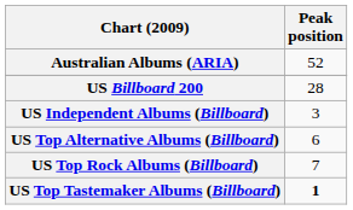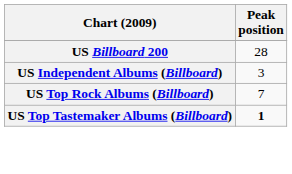 <table class="wikitable sortable plainrowheaders" style="text-align:center">
 <tr>
 <th scope="col">Chart (2009)</th>
 <th scope="col">Peak<br>position</th>
-</tr>
-<tr>
-<th scope="row">Australian Albums (<a href='#'>ARIA</a>)</th>
-<td>52</td>
 </tr>
 <tr>
 </tr>
 <tr>
 </tr>
 <tr>
 </tr>
 <tr>
 </tr>
 <tr>
 </tr>
 <tr>
 </tr>
 <tr>
 </tr>
 <tr>
 </tr>
 <tr>
 </tr>
 <tr>
 </tr>
 <tr>
 </tr>
 <tr>
 </tr>
 <tr>
 </tr>
 <tr>
 </tr>
 <tr>
 </tr>
 <tr>
 </tr>
 <tr>
 <th scope="row">US <a href='#'><em>Billboard</em> 200</a></th>
 <td>28</td>
 </tr>
 <tr>
 <th scope="row">US <a href='#'>Independent Albums</a> (<em><a href='#'>Billboard</a></em>)</th>
 <td>3</td>
 </tr>
 <tr>
-<th scope="row">US <a href='#'>Top Alternative Albums</a> (<em><a href='#'>Billboard</a></em>)</th>
-<td>6</td>
-</tr>
-<tr>
 <th scope="row">US <a href='#'>Top Rock Albums</a> (<em><a href='#'>Billboard</a></em>)</th>
 <td>7</td>
 </tr>
 <tr>
 <th scope="row">US <a href='#'>Top Tastemaker Albums</a> (<em><a href='#'>Billboard</a></em>)</th>
 <td><strong>1</strong></td>
 </tr>
 </table>
